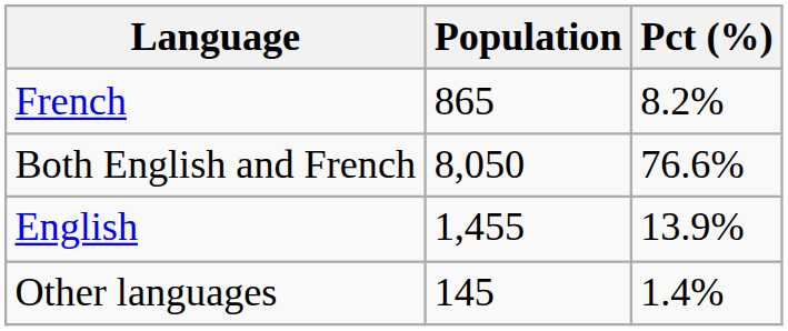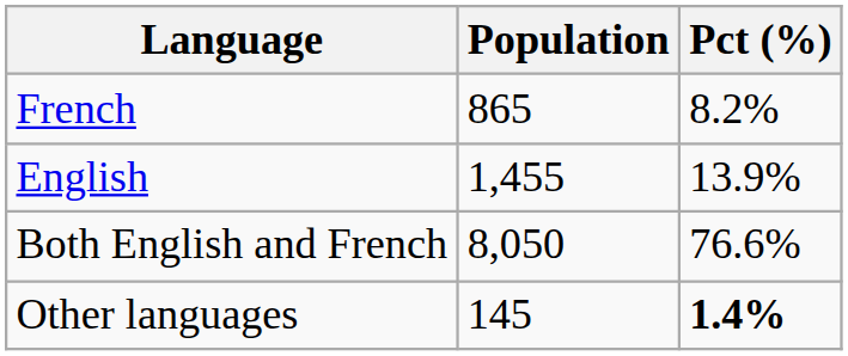 <table class="wikitable">
 <tr>
 <th>Language</th>
 <th>Population</th>
 <th>Pct (%)</th>
 </tr>
 <tr>
 <td><a href='#'>French</a></td>
 <td>865</td>
 <td>8.2%</td>
 </tr>
 <tr>
+<td><a href='#'>English</a></td>
+<td>1,455</td>
+<td>13.9%</td>
+</tr>
+<tr>
 <td>Both English and French</td>
 <td>8,050</td>
 <td>76.6%</td>
 </tr>
 <tr>
-<td><a href='#'>English</a></td>
-<td>1,455</td>
-<td>13.9%</td>
-</tr>
-<tr>
 <td>Other languages</td>
 <td>145</td>
-<td>1.4%</td>
+<td><strong>1.4%</strong></td>
 </tr>
 </table>
